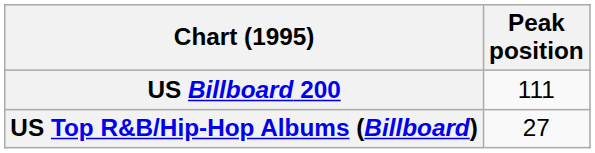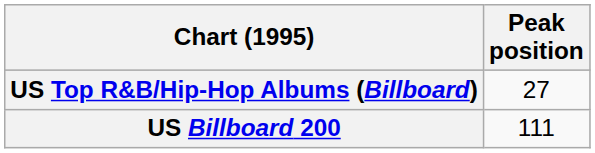 <table class="wikitable sortable plainrowheaders" style="text-align:center">
 <tr>
 <th scope="col">Chart (1995)</th>
 <th scope="col">Peak<br>position</th>
 </tr>
 <tr>
+<th scope="row">US <a href='#'>Top R&B/Hip-Hop Albums</a> (<em><a href='#'>Billboard</a></em>)</th>
+<td>27</td>
+</tr>
+<tr>
 <th scope="row">US <a href='#'><em>Billboard</em> 200</a></th>
 <td>111</td>
 </tr>
-<tr>
-<th scope="row">US <a href='#'>Top R&B/Hip-Hop Albums</a> (<em><a href='#'>Billboard</a></em>)</th>
-<td>27</td>
-</tr>
 </table>
